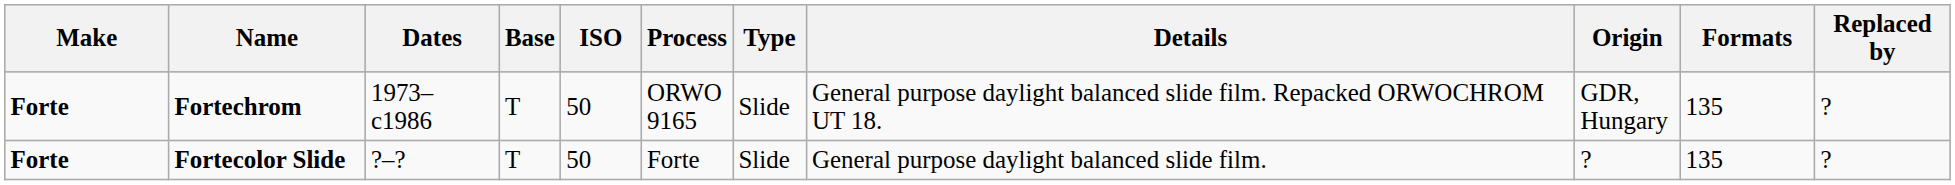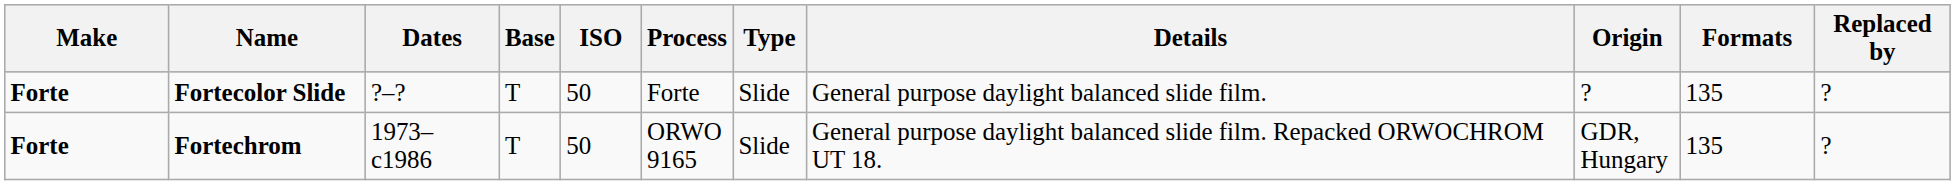 <table class="wikitable">
 <tr>
 <th scope="col" style="width: 100px;">Make</th>
 <th scope="col" style="width: 120px;">Name</th>
 <th scope="col" style="width: 80px;">Dates</th>
 <th scope="col" style="width: 30px;">Base</th>
 <th scope="col" style="width: 45px;">ISO</th>
 <th scope="col" style="width: 40px;">Process</th>
 <th scope="col" style="width: 40px;">Type</th>
 <th scope="col" style="width: 500px;">Details</th>
 <th scope="col" style="width: 60px;">Origin</th>
 <th scope="col" style="width: 80px;">Formats</th>
 <th scope="col" style="width: 80px;">Replaced by</th>
 </tr>
 <tr>
 <td><strong>Forte</strong></td>
+<td><strong>Fortecolor Slide</strong></td>
+<td>?–?</td>
+<td>T</td>
+<td>50</td>
+<td>Forte</td>
+<td>Slide</td>
+<td>General purpose daylight balanced slide film.</td>
+<td>?</td>
+<td>135</td>
+<td>?</td>
+</tr>
+<tr>
+<td><strong>Forte</strong></td>
 <td><strong>Fortechrom</strong></td>
 <td>1973–c1986</td>
 <td>T</td>
 <td>50</td>
 <td>ORWO 9165</td>
 <td>Slide</td>
 <td>General purpose daylight balanced slide film. Repacked ORWOCHROM UT 18.</td>
 <td>GDR, Hungary</td>
 <td>135</td>
 <td>?</td>
 </tr>
-<tr>
-<td><strong>Forte</strong></td>
-<td><strong>Fortecolor Slide</strong></td>
-<td>?–?</td>
-<td>T</td>
-<td>50</td>
-<td>Forte</td>
-<td>Slide</td>
-<td>General purpose daylight balanced slide film.</td>
-<td>?</td>
-<td>135</td>
-<td>?</td>
-</tr>
 </table>
